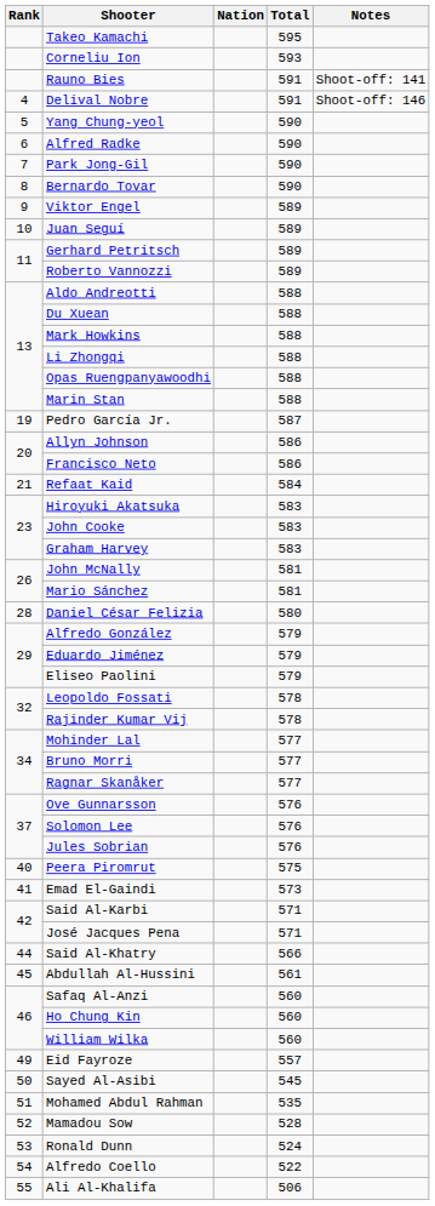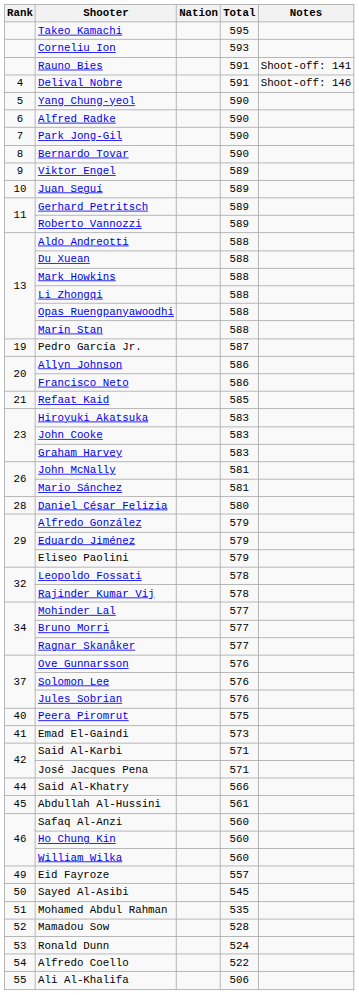 <table class="wikitable sortable" style="text-align:center">
 <tr>
 <th>Rank</th>
 <th>Shooter</th>
 <th>Nation</th>
 <th>Total</th>
 <th>Notes</th>
 </tr>
 <tr>
 <td></td>
 <td align=left><a href='#'>Takeo Kamachi</a></td>
 <td align=left></td>
 <td>595</td>
 <td></td>
 </tr>
 <tr>
 <td></td>
 <td align=left><a href='#'>Corneliu Ion</a></td>
 <td align=left></td>
 <td>593</td>
 <td></td>
 </tr>
 <tr>
 <td></td>
 <td align=left><a href='#'>Rauno Bies</a></td>
 <td align=left></td>
 <td>591</td>
 <td>Shoot-off: 141</td>
 </tr>
 <tr>
 <td>4</td>
 <td align=left><a href='#'>Delival Nobre</a></td>
 <td align=left></td>
 <td>591</td>
 <td>Shoot-off: 146</td>
 </tr>
 <tr>
 <td>5</td>
 <td align=left><a href='#'>Yang Chung-yeol</a></td>
 <td align=left></td>
 <td>590</td>
 <td></td>
 </tr>
 <tr>
 <td>6</td>
 <td align=left><a href='#'>Alfred Radke</a></td>
 <td align=left></td>
 <td>590</td>
 <td></td>
 </tr>
 <tr>
 <td>7</td>
 <td align=left><a href='#'>Park Jong-Gil</a></td>
 <td align=left></td>
 <td>590</td>
 <td></td>
 </tr>
 <tr>
 <td>8</td>
 <td align=left><a href='#'>Bernardo Tovar</a></td>
 <td align=left></td>
 <td>590</td>
 <td></td>
 </tr>
 <tr>
 <td>9</td>
 <td align=left><a href='#'>Viktor Engel</a></td>
 <td align=left></td>
 <td>589</td>
 <td></td>
 </tr>
 <tr>
 <td>10</td>
 <td align=left><a href='#'>Juan Seguí</a></td>
 <td align=left></td>
 <td>589</td>
 <td></td>
 </tr>
 <tr>
 <td rowspan=2>11</td>
 <td align=left><a href='#'>Gerhard Petritsch</a></td>
 <td align=left></td>
 <td>589</td>
 <td></td>
 </tr>
 <tr>
 <td align=left><a href='#'>Roberto Vannozzi</a></td>
 <td align=left></td>
 <td>589</td>
 <td></td>
 </tr>
 <tr>
 <td rowspan=6>13</td>
 <td align=left><a href='#'>Aldo Andreotti</a></td>
 <td align=left></td>
 <td>588</td>
 <td></td>
 </tr>
 <tr>
 <td align=left><a href='#'>Du Xuean</a></td>
 <td align=left></td>
 <td>588</td>
 <td></td>
 </tr>
 <tr>
 <td align=left><a href='#'>Mark Howkins</a></td>
 <td align=left></td>
 <td>588</td>
 <td></td>
 </tr>
 <tr>
 <td align=left><a href='#'>Li Zhongqi</a></td>
 <td align=left></td>
 <td>588</td>
 <td></td>
 </tr>
 <tr>
 <td align=left><a href='#'>Opas Ruengpanyawoodhi</a></td>
 <td align=left></td>
 <td>588</td>
 <td></td>
 </tr>
 <tr>
 <td align=left><a href='#'>Marin Stan</a></td>
 <td align=left></td>
 <td>588</td>
 <td></td>
 </tr>
 <tr>
 <td>19</td>
 <td align=left>Pedro García Jr.</td>
 <td align=left></td>
 <td>587</td>
 <td></td>
 </tr>
 <tr>
 <td rowspan=2>20</td>
 <td align=left><a href='#'>Allyn Johnson</a></td>
 <td align=left></td>
 <td>586</td>
 <td></td>
 </tr>
 <tr>
 <td align=left><a href='#'>Francisco Neto</a></td>
 <td align=left></td>
 <td>586</td>
 <td></td>
 </tr>
 <tr>
 <td>21</td>
 <td align=left><a href='#'>Refaat Kaid</a></td>
 <td align=left></td>
-<td>584</td>
+<td>585</td>
 <td></td>
 </tr>
 <tr>
 <td rowspan=3>23</td>
 <td align=left><a href='#'>Hiroyuki Akatsuka</a></td>
 <td align=left></td>
 <td>583</td>
 <td></td>
 </tr>
 <tr>
 <td align=left><a href='#'>John Cooke</a></td>
 <td align=left></td>
 <td>583</td>
 <td></td>
 </tr>
 <tr>
 <td align=left><a href='#'>Graham Harvey</a></td>
 <td align=left></td>
 <td>583</td>
 <td></td>
 </tr>
 <tr>
 <td rowspan=2>26</td>
 <td align=left><a href='#'>John McNally</a></td>
 <td align=left></td>
 <td>581</td>
 <td></td>
 </tr>
 <tr>
 <td align=left><a href='#'>Mario Sánchez</a></td>
 <td align=left></td>
 <td>581</td>
 <td></td>
 </tr>
 <tr>
 <td>28</td>
 <td align=left><a href='#'>Daniel César Felizia</a></td>
 <td align=left></td>
 <td>580</td>
 <td></td>
 </tr>
 <tr>
 <td rowspan=3>29</td>
 <td align=left><a href='#'>Alfredo González</a></td>
 <td align=left></td>
 <td>579</td>
 <td></td>
 </tr>
 <tr>
 <td align=left><a href='#'>Eduardo Jiménez</a></td>
 <td align=left></td>
 <td>579</td>
 <td></td>
 </tr>
 <tr>
 <td align=left>Eliseo Paolini</td>
 <td align=left></td>
 <td>579</td>
 <td></td>
 </tr>
 <tr>
 <td rowspan=2>32</td>
 <td align=left><a href='#'>Leopoldo Fossati</a></td>
 <td align=left></td>
 <td>578</td>
 <td></td>
 </tr>
 <tr>
 <td align=left><a href='#'>Rajinder Kumar Vij</a></td>
 <td align=left></td>
 <td>578</td>
 <td></td>
 </tr>
 <tr>
 <td rowspan=3>34</td>
 <td align=left><a href='#'>Mohinder Lal</a></td>
 <td align=left></td>
 <td>577</td>
 <td></td>
 </tr>
 <tr>
 <td align=left><a href='#'>Bruno Morri</a></td>
 <td align=left></td>
 <td>577</td>
 <td></td>
 </tr>
 <tr>
 <td align=left><a href='#'>Ragnar Skanåker</a></td>
 <td align=left></td>
 <td>577</td>
 <td></td>
 </tr>
 <tr>
 <td rowspan=3>37</td>
 <td align=left><a href='#'>Ove Gunnarsson</a></td>
 <td align=left></td>
 <td>576</td>
 <td></td>
 </tr>
 <tr>
 <td align=left><a href='#'>Solomon Lee</a></td>
 <td align=left></td>
 <td>576</td>
 <td></td>
 </tr>
 <tr>
 <td align=left><a href='#'>Jules Sobrian</a></td>
 <td align=left></td>
 <td>576</td>
 <td></td>
 </tr>
 <tr>
 <td>40</td>
 <td align=left><a href='#'>Peera Piromrut</a></td>
 <td align=left></td>
 <td>575</td>
 <td></td>
 </tr>
 <tr>
 <td>41</td>
 <td align=left>Emad El-Gaindi</td>
 <td align=left></td>
 <td>573</td>
 <td></td>
 </tr>
 <tr>
 <td rowspan=2>42</td>
 <td align=left>Said Al-Karbi</td>
 <td align=left></td>
 <td>571</td>
 <td></td>
 </tr>
 <tr>
 <td align=left>José Jacques Pena</td>
 <td align=left></td>
 <td>571</td>
 <td></td>
 </tr>
 <tr>
 <td>44</td>
 <td align=left>Said Al-Khatry</td>
 <td align=left></td>
 <td>566</td>
 <td></td>
 </tr>
 <tr>
 <td>45</td>
 <td align=left>Abdullah Al-Hussini</td>
 <td align=left></td>
 <td>561</td>
 <td></td>
 </tr>
 <tr>
 <td rowspan=3>46</td>
 <td align=left>Safaq Al-Anzi</td>
 <td align=left></td>
 <td>560</td>
 <td></td>
 </tr>
 <tr>
 <td align=left><a href='#'>Ho Chung Kin</a></td>
 <td align=left></td>
 <td>560</td>
 <td></td>
 </tr>
 <tr>
 <td align=left><a href='#'>William Wilka</a></td>
 <td align=left></td>
 <td>560</td>
 <td></td>
 </tr>
 <tr>
 <td>49</td>
 <td align=left>Eid Fayroze</td>
 <td align=left></td>
 <td>557</td>
 <td></td>
 </tr>
 <tr>
 <td>50</td>
 <td align=left>Sayed Al-Asibi</td>
 <td align=left></td>
 <td>545</td>
 <td></td>
 </tr>
 <tr>
 <td>51</td>
 <td align=left>Mohamed Abdul Rahman</td>
 <td align=left></td>
 <td>535</td>
 <td></td>
 </tr>
 <tr>
 <td>52</td>
 <td align=left>Mamadou Sow</td>
 <td align=left></td>
 <td>528</td>
 <td></td>
 </tr>
 <tr>
 <td>53</td>
 <td align=left>Ronald Dunn</td>
 <td align=left></td>
 <td>524</td>
 <td></td>
 </tr>
 <tr>
 <td>54</td>
 <td align=left>Alfredo Coello</td>
 <td align=left></td>
 <td>522</td>
 <td></td>
 </tr>
 <tr>
 <td>55</td>
 <td align=left>Ali Al-Khalifa</td>
 <td align=left></td>
 <td>506</td>
 <td></td>
 </tr>
 </table>
